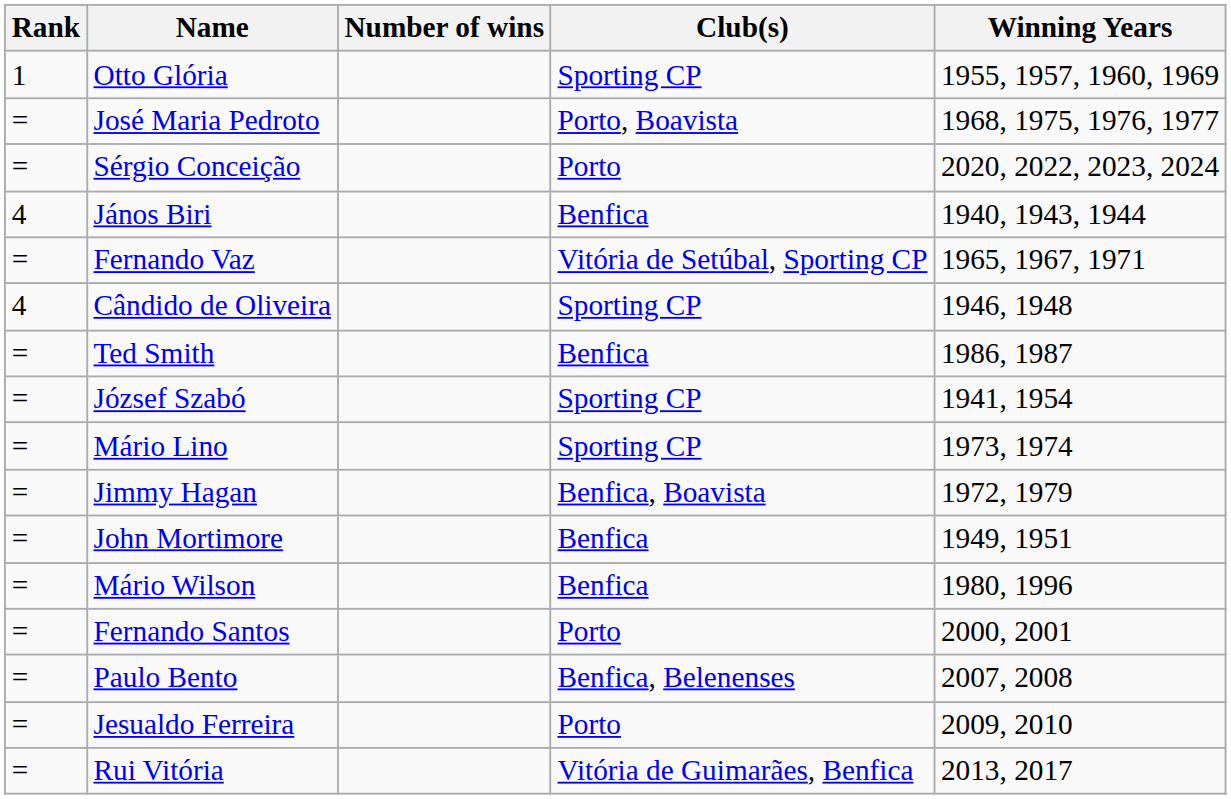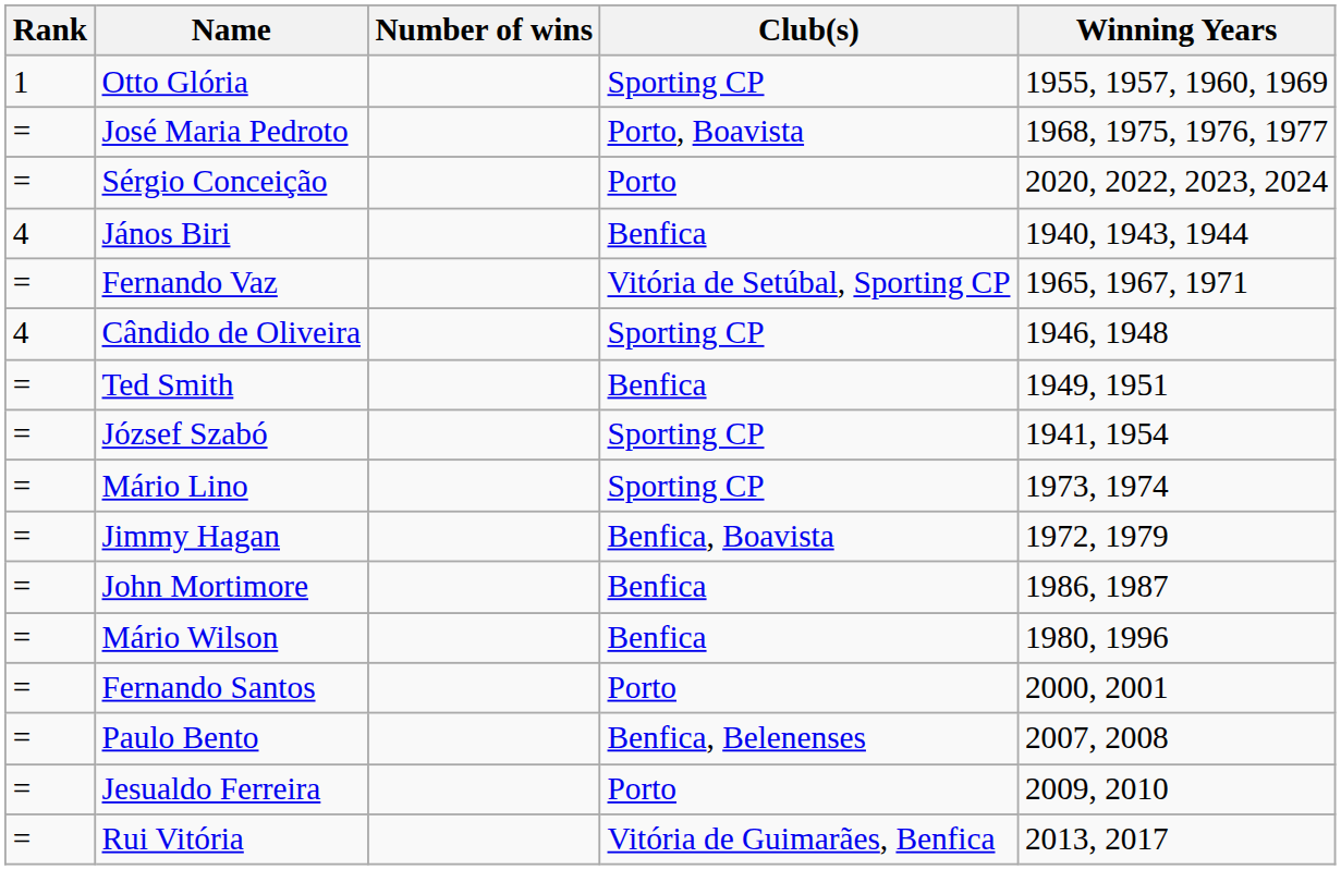 <table class="wikitable">
 <tr>
 <th>Rank</th>
 <th>Name</th>
 <th>Number of wins</th>
 <th>Club(s)</th>
 <th>Winning Years</th>
 </tr>
 <tr>
 <td>1</td>
 <td> <a href='#'>Otto Glória</a></td>
 <td></td>
 <td><a href='#'>Sporting CP</a></td>
 <td>1955, 1957, 1960, 1969</td>
 </tr>
 <tr>
 <td>=</td>
 <td> <a href='#'>José Maria Pedroto</a></td>
 <td></td>
 <td><a href='#'>Porto</a>, <a href='#'>Boavista</a></td>
 <td>1968, 1975, 1976, 1977</td>
 </tr>
 <tr>
 <td>=</td>
 <td> <a href='#'>Sérgio Conceição</a></td>
 <td></td>
 <td><a href='#'>Porto</a></td>
 <td>2020, 2022, 2023, 2024</td>
 </tr>
 <tr>
 <td>4</td>
 <td> <a href='#'>János Biri</a></td>
 <td></td>
 <td><a href='#'>Benfica</a></td>
 <td>1940, 1943, 1944</td>
 </tr>
 <tr>
 <td>=</td>
 <td> <a href='#'>Fernando Vaz</a></td>
 <td></td>
 <td><a href='#'>Vitória de Setúbal</a>, <a href='#'>Sporting CP</a></td>
 <td>1965, 1967, 1971</td>
 </tr>
 <tr>
 <td>4</td>
 <td> <a href='#'>Cândido de Oliveira</a></td>
 <td></td>
 <td><a href='#'>Sporting CP</a></td>
 <td>1946, 1948</td>
 </tr>
 <tr>
 <td>=</td>
 <td> <a href='#'>Ted Smith</a></td>
 <td></td>
 <td><a href='#'>Benfica</a></td>
-<td>1986, 1987</td>
+<td>1949, 1951</td>
 </tr>
 <tr>
 <td>=</td>
 <td> <a href='#'>József Szabó</a></td>
 <td></td>
 <td><a href='#'>Sporting CP</a></td>
 <td>1941, 1954</td>
 </tr>
 <tr>
 <td>=</td>
 <td> <a href='#'>Mário Lino</a></td>
 <td></td>
 <td><a href='#'>Sporting CP</a></td>
 <td>1973, 1974</td>
 </tr>
 <tr>
 <td>=</td>
 <td> <a href='#'>Jimmy Hagan</a></td>
 <td></td>
 <td><a href='#'>Benfica</a>, <a href='#'>Boavista</a></td>
 <td>1972, 1979</td>
 </tr>
 <tr>
 <td>=</td>
 <td> <a href='#'>John Mortimore</a></td>
 <td></td>
 <td><a href='#'>Benfica</a></td>
-<td>1949, 1951</td>
+<td>1986, 1987</td>
 </tr>
 <tr>
 <td>=</td>
 <td> <a href='#'>Mário Wilson</a></td>
 <td></td>
 <td><a href='#'>Benfica</a></td>
 <td>1980, 1996</td>
 </tr>
 <tr>
 <td>=</td>
 <td> <a href='#'>Fernando Santos</a></td>
 <td></td>
 <td><a href='#'>Porto</a></td>
 <td>2000, 2001</td>
 </tr>
 <tr>
 <td>=</td>
 <td> <a href='#'>Paulo Bento</a></td>
 <td></td>
 <td><a href='#'>Benfica</a>, <a href='#'>Belenenses</a></td>
 <td>2007, 2008</td>
 </tr>
 <tr>
 <td>=</td>
 <td> <a href='#'>Jesualdo Ferreira</a></td>
 <td></td>
 <td><a href='#'>Porto</a></td>
 <td>2009, 2010</td>
 </tr>
 <tr>
 <td>=</td>
 <td> <a href='#'>Rui Vitória</a></td>
 <td></td>
 <td><a href='#'>Vitória de Guimarães</a>, <a href='#'>Benfica</a></td>
 <td>2013, 2017</td>
 </tr>
 </table>
